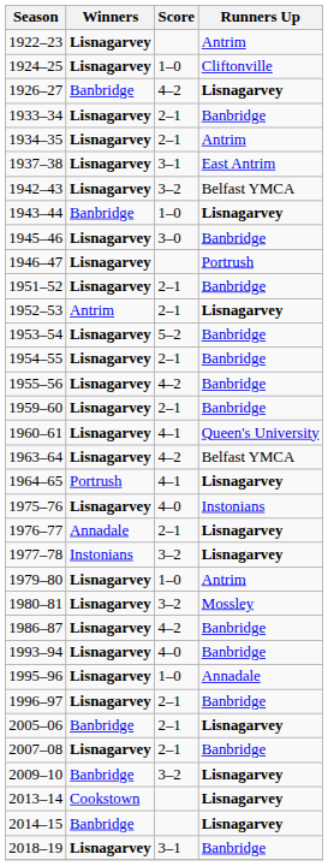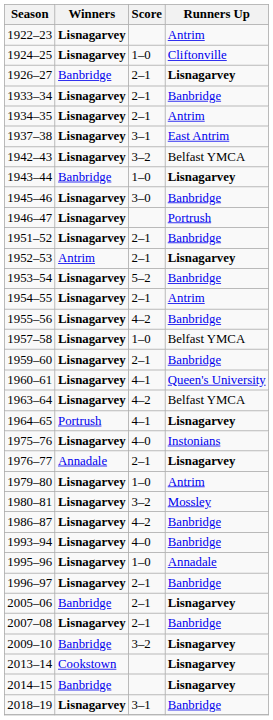 <table class="wikitable collapsible">
 <tr>
 <th>Season</th>
 <th>Winners</th>
 <th>Score</th>
 <th>Runners Up</th>
 </tr>
 <tr>
 <td>1922–23</td>
 <td><strong>Lisnagarvey</strong></td>
 <td></td>
 <td><a href='#'>Antrim</a></td>
 </tr>
 <tr>
 <td>1924–25</td>
 <td><strong>Lisnagarvey</strong> </td>
 <td>1–0</td>
 <td><a href='#'>Cliftonville</a></td>
 </tr>
 <tr>
 <td>1926–27</td>
 <td><a href='#'>Banbridge</a></td>
-<td>4–2</td>
+<td>2–1 </td>
 <td><strong>Lisnagarvey</strong></td>
 </tr>
 <tr>
 <td>1933–34</td>
 <td><strong>Lisnagarvey</strong> </td>
 <td>2–1</td>
 <td><a href='#'>Banbridge</a></td>
 </tr>
 <tr>
 <td>1934–35</td>
 <td><strong>Lisnagarvey</strong> </td>
 <td>2–1</td>
 <td><a href='#'>Antrim</a></td>
 </tr>
 <tr>
 <td>1937–38</td>
 <td><strong>Lisnagarvey</strong> </td>
 <td>3–1</td>
 <td><a href='#'>East Antrim</a></td>
 </tr>
 <tr>
 <td>1942–43</td>
 <td><strong>Lisnagarvey</strong> </td>
 <td>3–2</td>
 <td>Belfast YMCA</td>
 </tr>
 <tr>
 <td>1943–44</td>
 <td><a href='#'>Banbridge</a></td>
 <td>1–0</td>
 <td><strong>Lisnagarvey</strong></td>
 </tr>
 <tr>
 <td>1945–46</td>
 <td><strong>Lisnagarvey</strong> </td>
 <td>3–0</td>
 <td><a href='#'>Banbridge</a></td>
 </tr>
 <tr>
 <td>1946–47</td>
 <td><strong>Lisnagarvey</strong> </td>
 <td></td>
 <td><a href='#'>Portrush</a></td>
 </tr>
 <tr>
 <td>1951–52</td>
 <td><strong>Lisnagarvey</strong> </td>
 <td>2–1</td>
 <td><a href='#'>Banbridge</a></td>
 </tr>
 <tr>
 <td>1952–53</td>
 <td><a href='#'>Antrim</a></td>
 <td>2–1</td>
 <td><strong>Lisnagarvey</strong></td>
 </tr>
 <tr>
 <td>1953–54</td>
 <td><strong>Lisnagarvey</strong> </td>
 <td>5–2 </td>
 <td><a href='#'>Banbridge</a></td>
 </tr>
 <tr>
 <td>1954–55</td>
 <td><strong>Lisnagarvey</strong> </td>
 <td>2–1</td>
-<td><a href='#'>Banbridge</a></td>
+<td><a href='#'>Antrim</a></td>
 </tr>
 <tr>
 <td>1955–56</td>
 <td><strong>Lisnagarvey</strong> </td>
 <td>4–2 </td>
 <td><a href='#'>Banbridge</a></td>
+</tr>
+<tr>
+<td>1957–58</td>
+<td><strong>Lisnagarvey</strong> </td>
+<td>1–0 </td>
+<td>Belfast YMCA</td>
 </tr>
 <tr>
 <td>1959–60</td>
 <td><strong>Lisnagarvey</strong> </td>
 <td>2–1 </td>
 <td><a href='#'>Banbridge</a></td>
 </tr>
 <tr>
 <td>1960–61</td>
 <td><strong>Lisnagarvey</strong> </td>
 <td>4–1 </td>
 <td><a href='#'>Queen's University</a></td>
 </tr>
 <tr>
 <td>1963–64</td>
 <td><strong>Lisnagarvey</strong> </td>
 <td>4–2 </td>
 <td>Belfast YMCA</td>
 </tr>
 <tr>
 <td>1964–65</td>
 <td><a href='#'>Portrush</a></td>
 <td>4–1</td>
 <td><strong>Lisnagarvey</strong></td>
 </tr>
 <tr>
 <td>1975–76</td>
 <td><strong>Lisnagarvey</strong> </td>
 <td>4–0</td>
 <td><a href='#'>Instonians</a></td>
 </tr>
 <tr>
 <td>1976–77</td>
 <td><a href='#'>Annadale</a></td>
 <td>2–1</td>
 <td><strong>Lisnagarvey</strong> </td>
-</tr>
-<tr>
-<td>1977–78</td>
-<td><a href='#'>Instonians</a></td>
-<td>3–2 </td>
-<td><strong>Lisnagarvey</strong></td>
 </tr>
 <tr>
 <td>1979–80</td>
 <td><strong>Lisnagarvey</strong> </td>
 <td>1–0</td>
 <td><a href='#'>Antrim</a></td>
 </tr>
 <tr>
 <td>1980–81</td>
 <td><strong>Lisnagarvey</strong> </td>
 <td>3–2</td>
 <td><a href='#'>Mossley</a></td>
 </tr>
 <tr>
 <td>1986–87</td>
 <td><strong>Lisnagarvey</strong></td>
 <td>4–2</td>
 <td><a href='#'>Banbridge</a></td>
 </tr>
 <tr>
 <td>1993–94</td>
 <td><strong>Lisnagarvey</strong> </td>
 <td>4–0</td>
 <td><a href='#'>Banbridge</a></td>
 </tr>
 <tr>
 <td>1995–96</td>
 <td><strong>Lisnagarvey</strong> </td>
 <td>1–0</td>
 <td><a href='#'>Annadale</a></td>
 </tr>
 <tr>
 <td>1996–97</td>
 <td><strong>Lisnagarvey</strong> </td>
 <td>2–1</td>
 <td><a href='#'>Banbridge</a></td>
 </tr>
 <tr>
 <td>2005–06</td>
 <td><a href='#'>Banbridge</a></td>
 <td>2–1</td>
 <td><strong>Lisnagarvey</strong></td>
 </tr>
 <tr>
 <td>2007–08</td>
 <td><strong>Lisnagarvey</strong> </td>
 <td>2–1 </td>
 <td><a href='#'>Banbridge</a></td>
 </tr>
 <tr>
 <td>2009–10</td>
 <td><a href='#'>Banbridge</a></td>
 <td>3–2</td>
 <td><strong>Lisnagarvey</strong></td>
 </tr>
 <tr>
 <td>2013–14</td>
 <td><a href='#'>Cookstown</a></td>
 <td></td>
 <td><strong>Lisnagarvey</strong></td>
 </tr>
 <tr>
 <td>2014–15</td>
 <td><a href='#'>Banbridge</a></td>
 <td></td>
 <td><strong>Lisnagarvey</strong></td>
 </tr>
 <tr>
 <td>2018–19</td>
 <td><strong>Lisnagarvey</strong> </td>
 <td>3–1</td>
 <td><a href='#'>Banbridge</a></td>
 </tr>
 <tr>
 </tr>
 </table>
